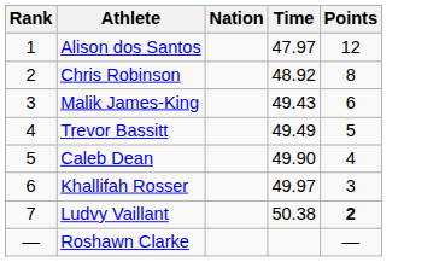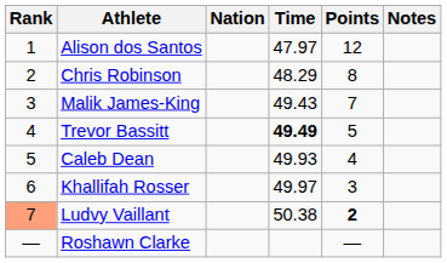 <table class="wikitable mw-datatable sortable" style="text-align:center;">
 <tr>
 <th scope="col" style="width: 10px;">Rank</th>
 <th scope="col">Athlete</th>
 <th scope="col">Nation</th>
 <th scope="col">Time</th>
 <th scope="col">Points</th>
+<th scope="col">Notes</th>
 </tr>
 <tr>
 <td>1</td>
 <td align=left><a href='#'>Alison dos Santos</a> </td>
 <td align=left></td>
 <td>47.97</td>
 <td>12</td>
+<td></td>
 </tr>
 <tr>
 <td>2</td>
 <td align="left"><a href='#'>Chris Robinson</a> </td>
 <td align="left"></td>
-<td>48.92</td>
+<td>48.29</td>
 <td>8</td>
+<td></td>
 </tr>
 <tr>
 <td>3</td>
 <td align="left"><a href='#'>Malik James-King</a> </td>
 <td align="left"></td>
 <td>49.43</td>
-<td>6</td>
+<td>7</td>
+<td></td>
 </tr>
 <tr>
 <td>4</td>
 <td align="left"><a href='#'>Trevor Bassitt</a> </td>
 <td align="left"></td>
-<td>49.49</td>
+<td><strong>49.49</strong></td>
 <td>5</td>
+<td></td>
 </tr>
 <tr>
 <td>5</td>
 <td align="left"><a href='#'>Caleb Dean</a> </td>
 <td align="left"></td>
-<td>49.90</td>
+<td>49.93</td>
 <td>4</td>
+<td></td>
 </tr>
 <tr>
 <td>6</td>
 <td align="left"><a href='#'>Khallifah Rosser</a> </td>
 <td align="left"></td>
 <td>49.97</td>
 <td>3</td>
+<td></td>
 </tr>
 <tr>
-<td>7</td>
+<td style="background: lightsalmon;">7</td>
 <td align="left"><a href='#'>Ludvy Vaillant</a> </td>
 <td align="left"></td>
 <td>50.38</td>
 <td><strong>2</strong></td>
+<td></td>
 </tr>
 <tr>
 <td>—</td>
 <td align="left"><a href='#'>Roshawn Clarke</a> </td>
 <td align="left"></td>
 <td></td>
 <td>—</td>
+<td></td>
 </tr>
 </table>
